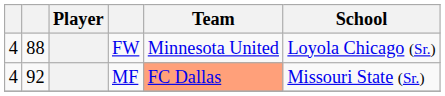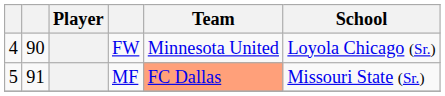 <table class="wikitable sortable plainrowheaders" style="text-align:left">
 <tr>
 <th scope="col"></th>
 <th scope="col"></th>
 <th scope="col">Player</th>
 <th scope="col"></th>
 <th scope="col">Team</th>
 <th scope="col">School</th>
 </tr>
 <tr>
 <td style="text-align:center;">4</td>
-<td style="text-align:center;">88</td>
+<td style="text-align:center;">90</td>
 <th scope="row"></th>
 <td><a href='#'>FW</a></td>
 <td><a href='#'>Minnesota United</a></td>
 <td><a href='#'>Loyola Chicago</a> <small>(<a href='#'>Sr.</a>)</small></td>
 </tr>
 <tr>
-<td style="text-align:center;">4</td>
-<td style="text-align:center;">92</td>
+<td style="text-align:center;">5</td>
+<td style="text-align:center;">91</td>
 <th scope="row"></th>
 <td><a href='#'>MF</a></td>
 <td style="background: lightsalmon;"><a href='#'>FC Dallas</a></td>
 <td><a href='#'>Missouri State</a> <small>(<a href='#'>Sr.</a>)</small></td>
 </tr>
 <tr>
 </tr>
 </table>
